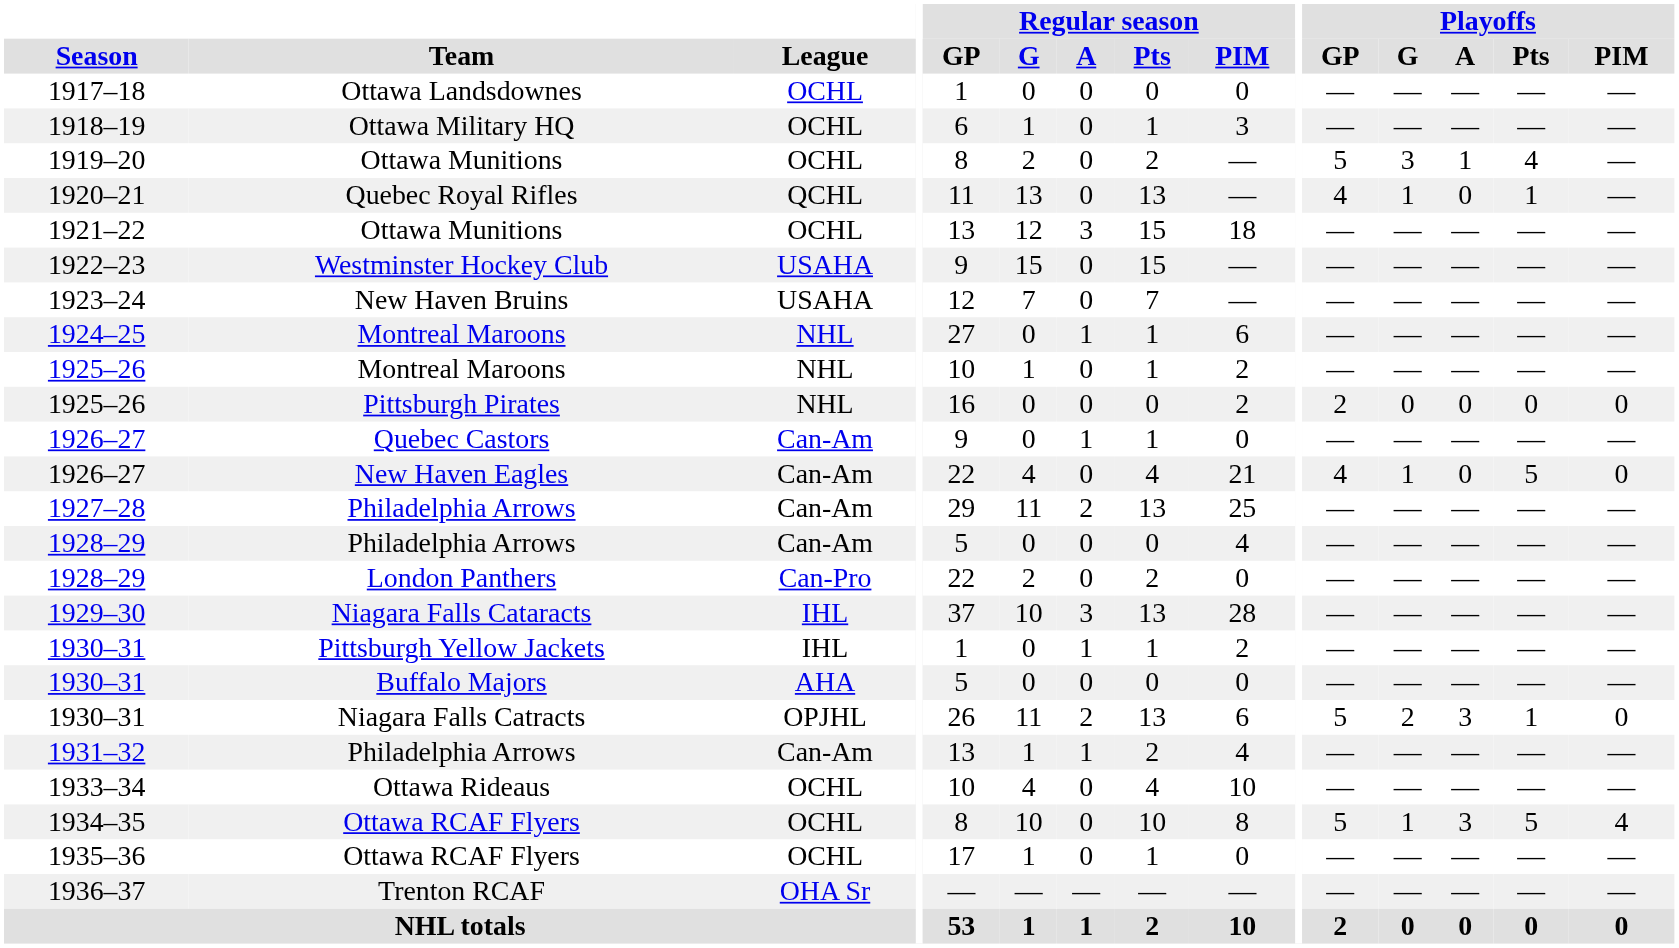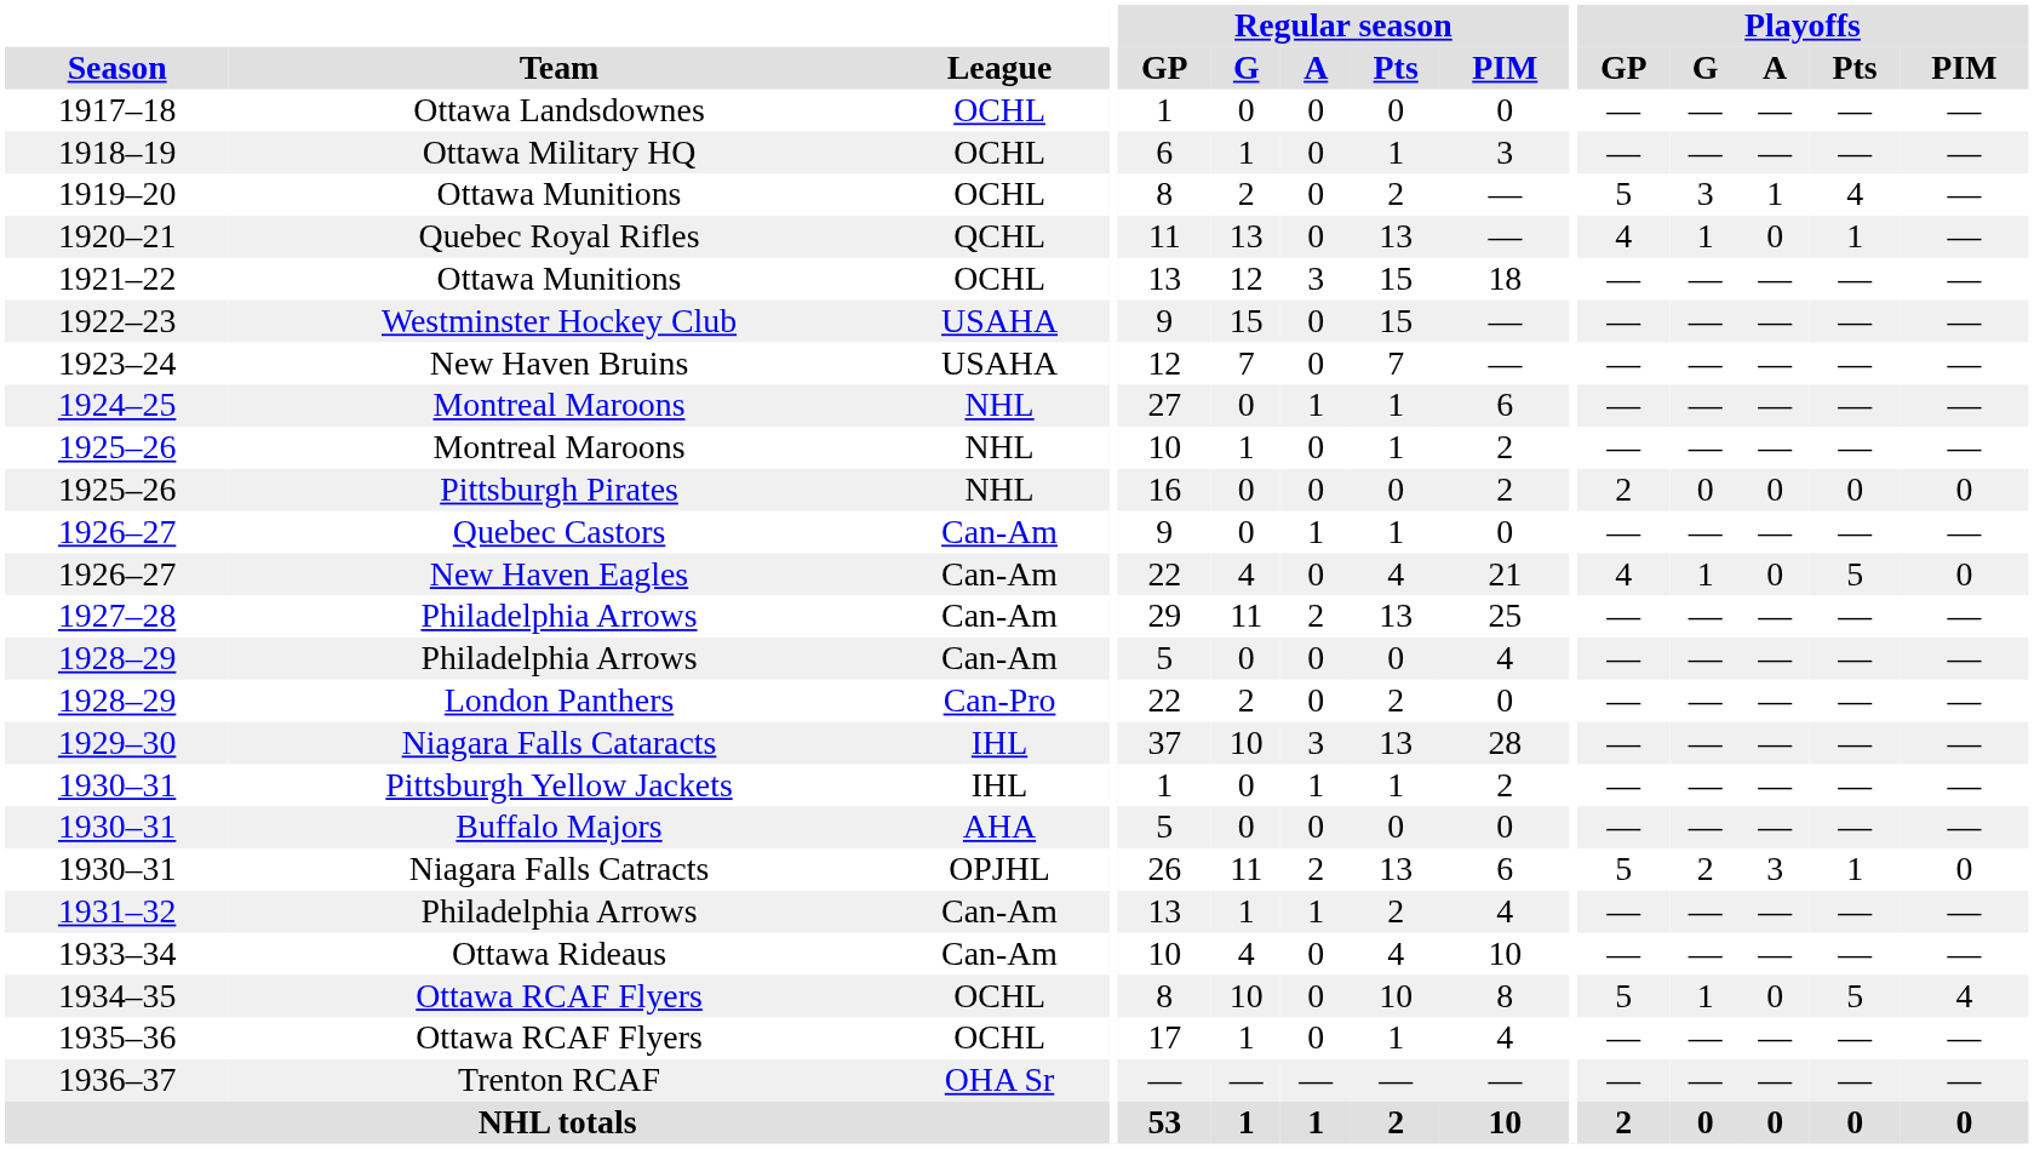 <table border="0" cellpadding="1" cellspacing="0" style="text-align:center; width:60em">
 <tr bgcolor="#e0e0e0">
 <th colspan="3" bgcolor="#ffffff"></th>
 <th rowspan="100" bgcolor="#ffffff"></th>
 <th colspan="5"><a href='#'>Regular season</a></th>
 <th rowspan="100" bgcolor="#ffffff"></th>
 <th colspan="5"><a href='#'>Playoffs</a></th>
 </tr>
 <tr bgcolor="#e0e0e0">
 <th><a href='#'>Season</a></th>
 <th>Team</th>
 <th>League</th>
 <th>GP</th>
 <th><a href='#'>G</a></th>
 <th><a href='#'>A</a></th>
 <th><a href='#'>Pts</a></th>
 <th><a href='#'>PIM</a></th>
 <th>GP</th>
 <th>G</th>
 <th>A</th>
 <th>Pts</th>
 <th>PIM</th>
 </tr>
 <tr>
 <td>1917–18</td>
 <td>Ottawa Landsdownes</td>
 <td><a href='#'>OCHL</a></td>
 <td>1</td>
 <td>0</td>
 <td>0</td>
 <td>0</td>
 <td>0</td>
 <td>—</td>
 <td>—</td>
 <td>—</td>
 <td>—</td>
 <td>—</td>
 </tr>
 <tr bgcolor="#f0f0f0">
 <td>1918–19</td>
 <td>Ottawa Military HQ</td>
 <td>OCHL</td>
 <td>6</td>
 <td>1</td>
 <td>0</td>
 <td>1</td>
 <td>3</td>
 <td>—</td>
 <td>—</td>
 <td>—</td>
 <td>—</td>
 <td>—</td>
 </tr>
 <tr>
 <td>1919–20</td>
 <td>Ottawa Munitions</td>
 <td>OCHL</td>
 <td>8</td>
 <td>2</td>
 <td>0</td>
 <td>2</td>
 <td>—</td>
 <td>5</td>
 <td>3</td>
 <td>1</td>
 <td>4</td>
 <td>—</td>
 </tr>
 <tr bgcolor="#f0f0f0">
 <td>1920–21</td>
 <td>Quebec Royal Rifles</td>
 <td>QCHL</td>
 <td>11</td>
 <td>13</td>
 <td>0</td>
 <td>13</td>
 <td>—</td>
 <td>4</td>
 <td>1</td>
 <td>0</td>
 <td>1</td>
 <td>—</td>
 </tr>
 <tr>
 <td>1921–22</td>
 <td>Ottawa Munitions</td>
 <td>OCHL</td>
 <td>13</td>
 <td>12</td>
 <td>3</td>
 <td>15</td>
 <td>18</td>
 <td>—</td>
 <td>—</td>
 <td>—</td>
 <td>—</td>
 <td>—</td>
 </tr>
 <tr bgcolor="#f0f0f0">
 <td>1922–23</td>
 <td><a href='#'>Westminster Hockey Club</a></td>
 <td><a href='#'>USAHA</a></td>
 <td>9</td>
 <td>15</td>
 <td>0</td>
 <td>15</td>
 <td>—</td>
 <td>—</td>
 <td>—</td>
 <td>—</td>
 <td>—</td>
 <td>—</td>
 </tr>
 <tr>
 <td>1923–24</td>
 <td>New Haven Bruins</td>
 <td>USAHA</td>
 <td>12</td>
 <td>7</td>
 <td>0</td>
 <td>7</td>
 <td>—</td>
 <td>—</td>
 <td>—</td>
 <td>—</td>
 <td>—</td>
 <td>—</td>
 </tr>
 <tr bgcolor="#f0f0f0">
 <td><a href='#'>1924–25</a></td>
 <td><a href='#'>Montreal Maroons</a></td>
 <td><a href='#'>NHL</a></td>
 <td>27</td>
 <td>0</td>
 <td>1</td>
 <td>1</td>
 <td>6</td>
 <td>—</td>
 <td>—</td>
 <td>—</td>
 <td>—</td>
 <td>—</td>
 </tr>
 <tr>
 <td><a href='#'>1925–26</a></td>
 <td>Montreal Maroons</td>
 <td>NHL</td>
 <td>10</td>
 <td>1</td>
 <td>0</td>
 <td>1</td>
 <td>2</td>
 <td>—</td>
 <td>—</td>
 <td>—</td>
 <td>—</td>
 <td>—</td>
 </tr>
 <tr bgcolor="#f0f0f0">
 <td>1925–26</td>
 <td><a href='#'>Pittsburgh Pirates</a></td>
 <td>NHL</td>
 <td>16</td>
 <td>0</td>
 <td>0</td>
 <td>0</td>
 <td>2</td>
 <td>2</td>
 <td>0</td>
 <td>0</td>
 <td>0</td>
 <td>0</td>
 </tr>
 <tr>
 <td><a href='#'>1926–27</a></td>
 <td><a href='#'>Quebec Castors</a></td>
 <td><a href='#'>Can-Am</a></td>
 <td>9</td>
 <td>0</td>
 <td>1</td>
 <td>1</td>
 <td>0</td>
 <td>—</td>
 <td>—</td>
 <td>—</td>
 <td>—</td>
 <td>—</td>
 </tr>
 <tr bgcolor="#f0f0f0">
 <td>1926–27</td>
 <td><a href='#'>New Haven Eagles</a></td>
 <td>Can-Am</td>
 <td>22</td>
 <td>4</td>
 <td>0</td>
 <td>4</td>
 <td>21</td>
 <td>4</td>
 <td>1</td>
 <td>0</td>
 <td>5</td>
 <td>0</td>
 </tr>
 <tr>
 <td><a href='#'>1927–28</a></td>
 <td><a href='#'>Philadelphia Arrows</a></td>
 <td>Can-Am</td>
 <td>29</td>
 <td>11</td>
 <td>2</td>
 <td>13</td>
 <td>25</td>
 <td>—</td>
 <td>—</td>
 <td>—</td>
 <td>—</td>
 <td>—</td>
 </tr>
 <tr bgcolor="#f0f0f0">
 <td><a href='#'>1928–29</a></td>
 <td>Philadelphia Arrows</td>
 <td>Can-Am</td>
 <td>5</td>
 <td>0</td>
 <td>0</td>
 <td>0</td>
 <td>4</td>
 <td>—</td>
 <td>—</td>
 <td>—</td>
 <td>—</td>
 <td>—</td>
 </tr>
 <tr>
 <td><a href='#'>1928–29</a></td>
 <td><a href='#'>London Panthers</a></td>
 <td><a href='#'>Can-Pro</a></td>
 <td>22</td>
 <td>2</td>
 <td>0</td>
 <td>2</td>
 <td>0</td>
 <td>—</td>
 <td>—</td>
 <td>—</td>
 <td>—</td>
 <td>—</td>
 </tr>
 <tr bgcolor="#f0f0f0">
 <td><a href='#'>1929–30</a></td>
 <td><a href='#'>Niagara Falls Cataracts</a></td>
 <td><a href='#'>IHL</a></td>
 <td>37</td>
 <td>10</td>
 <td>3</td>
 <td>13</td>
 <td>28</td>
 <td>—</td>
 <td>—</td>
 <td>—</td>
 <td>—</td>
 <td>—</td>
 </tr>
 <tr>
 <td><a href='#'>1930–31</a></td>
 <td><a href='#'>Pittsburgh Yellow Jackets</a></td>
 <td>IHL</td>
 <td>1</td>
 <td>0</td>
 <td>1</td>
 <td>1</td>
 <td>2</td>
 <td>—</td>
 <td>—</td>
 <td>—</td>
 <td>—</td>
 <td>—</td>
 </tr>
 <tr bgcolor="#f0f0f0">
 <td><a href='#'>1930–31</a></td>
 <td><a href='#'>Buffalo Majors</a></td>
 <td><a href='#'>AHA</a></td>
 <td>5</td>
 <td>0</td>
 <td>0</td>
 <td>0</td>
 <td>0</td>
 <td>—</td>
 <td>—</td>
 <td>—</td>
 <td>—</td>
 <td>—</td>
 </tr>
 <tr>
 <td>1930–31</td>
 <td>Niagara Falls Catracts</td>
 <td>OPJHL</td>
 <td>26</td>
 <td>11</td>
 <td>2</td>
 <td>13</td>
 <td>6</td>
 <td>5</td>
 <td>2</td>
 <td>3</td>
 <td>1</td>
 <td>0</td>
 </tr>
 <tr bgcolor="#f0f0f0">
 <td><a href='#'>1931–32</a></td>
 <td>Philadelphia Arrows</td>
 <td>Can-Am</td>
 <td>13</td>
 <td>1</td>
 <td>1</td>
 <td>2</td>
 <td>4</td>
 <td>—</td>
 <td>—</td>
 <td>—</td>
 <td>—</td>
 <td>—</td>
 </tr>
 <tr>
 <td>1933–34</td>
 <td>Ottawa Rideaus</td>
-<td>OCHL</td>
+<td>Can-Am</td>
 <td>10</td>
 <td>4</td>
 <td>0</td>
 <td>4</td>
 <td>10</td>
 <td>—</td>
 <td>—</td>
 <td>—</td>
 <td>—</td>
 <td>—</td>
 </tr>
 <tr bgcolor="#f0f0f0">
 <td>1934–35</td>
 <td><a href='#'>Ottawa RCAF Flyers</a></td>
 <td>OCHL</td>
 <td>8</td>
 <td>10</td>
 <td>0</td>
 <td>10</td>
 <td>8</td>
 <td>5</td>
 <td>1</td>
-<td>3</td>
+<td>0</td>
 <td>5</td>
 <td>4</td>
 </tr>
 <tr>
 <td>1935–36</td>
 <td>Ottawa RCAF Flyers</td>
 <td>OCHL</td>
 <td>17</td>
 <td>1</td>
 <td>0</td>
 <td>1</td>
-<td>0</td>
+<td>4</td>
 <td>—</td>
 <td>—</td>
 <td>—</td>
 <td>—</td>
 <td>—</td>
 </tr>
 <tr bgcolor="#f0f0f0">
 <td>1936–37</td>
 <td>Trenton RCAF</td>
 <td><a href='#'>OHA Sr</a></td>
 <td>—</td>
 <td>—</td>
 <td>—</td>
 <td>—</td>
 <td>—</td>
 <td>—</td>
 <td>—</td>
 <td>—</td>
 <td>—</td>
 <td>—</td>
 </tr>
 <tr bgcolor="#e0e0e0">
 <th colspan="3">NHL totals</th>
 <th>53</th>
 <th>1</th>
 <th>1</th>
 <th>2</th>
 <th>10</th>
 <th>2</th>
 <th>0</th>
 <th>0</th>
 <th>0</th>
 <th>0</th>
 </tr>
 </table>
